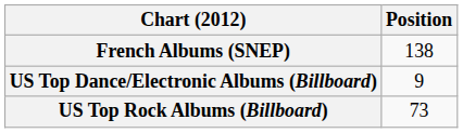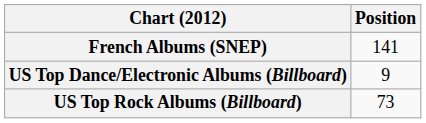 <table class="wikitable sortable plainrowheaders" style="text-align:center">
 <tr>
 <th scope="col">Chart (2012)</th>
 <th scope="col">Position</th>
 </tr>
 <tr>
 <th scope="row">French Albums (SNEP)</th>
-<td>138</td>
+<td>141</td>
 </tr>
 <tr>
 <th scope="row">US Top Dance/Electronic Albums (<em>Billboard</em>)</th>
 <td>9</td>
 </tr>
 <tr>
 <th scope="row">US Top Rock Albums (<em>Billboard</em>)</th>
 <td>73</td>
 </tr>
 </table>
